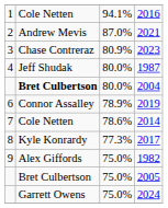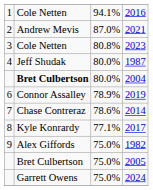 <table class="wikitable">
 <tr>
 </tr>
 <tr>
 <td>1</td>
 <td>Cole Netten</td>
 <td><abbr>94.1%</abbr></td>
 <td><a href='#'>2016</a></td>
 </tr>
 <tr>
 <td>2</td>
 <td>Andrew Mevis</td>
 <td><abbr>87.0%</abbr></td>
 <td><a href='#'>2021</a></td>
 </tr>
 <tr>
 <td>3</td>
-<td>Chase Contreraz</td>
-<td><abbr>80.9%</abbr></td>
+<td>Cole Netten</td>
+<td><abbr>80.8%</abbr></td>
 <td><a href='#'>2023</a></td>
 </tr>
 <tr>
 <td>4</td>
 <td>Jeff Shudak</td>
 <td><abbr>80.0%</abbr></td>
 <td><a href='#'>1987</a></td>
 </tr>
 <tr>
 <td></td>
 <td><strong>Bret Culbertson</strong></td>
 <td><abbr>80.0%</abbr></td>
 <td><a href='#'>2004</a></td>
 </tr>
 <tr>
 <td>6</td>
 <td>Connor Assalley</td>
 <td><abbr>78.9%</abbr></td>
 <td><a href='#'>2019</a></td>
 </tr>
 <tr>
 <td>7</td>
-<td>Cole Netten</td>
+<td>Chase Contreraz</td>
 <td><abbr>78.6%</abbr></td>
 <td><a href='#'>2014</a></td>
 </tr>
 <tr>
 <td>8</td>
 <td>Kyle Konrardy</td>
-<td><abbr>77.3%</abbr></td>
+<td><abbr>77.1%</abbr></td>
 <td><a href='#'>2017</a></td>
 </tr>
 <tr>
 <td>9</td>
 <td>Alex Giffords</td>
 <td><abbr>75.0%</abbr></td>
 <td><a href='#'>1982</a></td>
 </tr>
 <tr>
 <td></td>
 <td>Bret Culbertson</td>
 <td><abbr>75.0%</abbr></td>
 <td><a href='#'>2005</a></td>
 </tr>
 <tr>
 <td></td>
 <td>Garrett Owens</td>
 <td><abbr>75.0%</abbr></td>
 <td><a href='#'>2024</a></td>
 </tr>
 <tr>
 </tr>
 </table>
